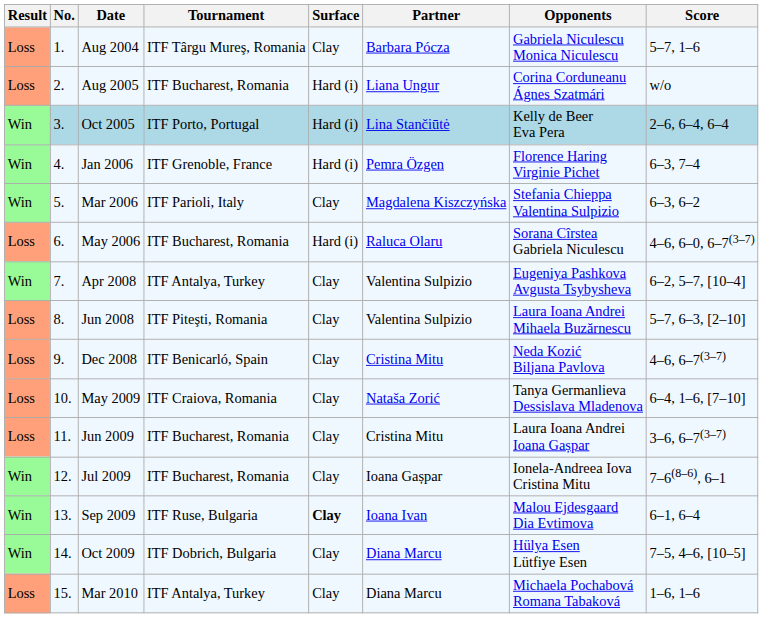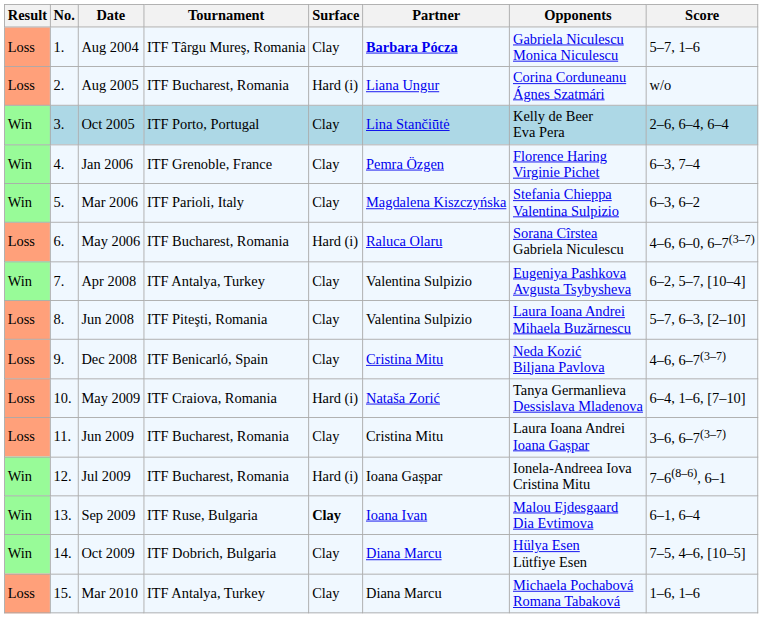 <table class="sortable wikitable">
 <tr>
 <th>Result</th>
 <th>No.</th>
 <th>Date</th>
 <th>Tournament</th>
 <th>Surface</th>
 <th>Partner</th>
 <th>Opponents</th>
 <th class="unsortable">Score</th>
 </tr>
 <tr style="background:#f0f8ff;">
 <td bgcolor="FFA07A">Loss</td>
 <td>1.</td>
 <td>Aug 2004</td>
 <td>ITF Târgu Mureş, Romania</td>
 <td>Clay</td>
-<td> <a href='#'>Barbara Pócza</a></td>
+<td><strong> <a href='#'>Barbara Pócza</a></strong></td>
 <td> <a href='#'>Gabriela Niculescu</a> <br>  <a href='#'>Monica Niculescu</a></td>
 <td>5–7, 1–6</td>
 </tr>
 <tr style="background:#f0f8ff;">
 <td bgcolor="FFA07A">Loss</td>
 <td>2.</td>
 <td>Aug 2005</td>
 <td>ITF Bucharest, Romania</td>
 <td>Hard (i)</td>
 <td> <a href='#'>Liana Ungur</a></td>
 <td> <a href='#'>Corina Corduneanu</a> <br>  <a href='#'>Ágnes Szatmári</a></td>
 <td>w/o</td>
 </tr>
 <tr style="background:lightblue;">
 <td bgcolor="98FB98">Win</td>
 <td>3.</td>
 <td>Oct 2005</td>
 <td>ITF Porto, Portugal</td>
-<td>Hard (i)</td>
+<td>Clay</td>
 <td> <a href='#'>Lina Stančiūtė</a></td>
 <td> Kelly de Beer <br>  Eva Pera</td>
 <td>2–6, 6–4, 6–4</td>
 </tr>
 <tr style="background:#f0f8ff;">
 <td bgcolor="98FB98">Win</td>
 <td>4.</td>
 <td>Jan 2006</td>
 <td>ITF Grenoble, France</td>
-<td>Hard (i)</td>
+<td>Clay</td>
 <td> <a href='#'>Pemra Özgen</a></td>
 <td> <a href='#'>Florence Haring</a> <br>  <a href='#'>Virginie Pichet</a></td>
 <td>6–3, 7–4</td>
 </tr>
 <tr style="background:#f0f8ff;">
 <td bgcolor="98FB98">Win</td>
 <td>5.</td>
 <td>Mar 2006</td>
 <td>ITF Parioli, Italy</td>
 <td>Clay</td>
 <td> <a href='#'>Magdalena Kiszczyńska</a></td>
 <td> <a href='#'>Stefania Chieppa</a> <br>  <a href='#'>Valentina Sulpizio</a></td>
 <td>6–3, 6–2</td>
 </tr>
 <tr style="background:#f0f8ff;">
 <td bgcolor="FFA07A">Loss</td>
 <td>6.</td>
 <td>May 2006</td>
 <td>ITF Bucharest, Romania</td>
 <td>Hard (i)</td>
 <td> <a href='#'>Raluca Olaru</a></td>
 <td> <a href='#'>Sorana Cîrstea</a> <br>  Gabriela Niculescu</td>
 <td>4–6, 6–0, 6–7<sup>(3–7)</sup></td>
 </tr>
 <tr style="background:#f0f8ff;">
 <td bgcolor="98FB98">Win</td>
 <td>7.</td>
 <td>Apr 2008</td>
 <td>ITF Antalya, Turkey</td>
 <td>Clay</td>
 <td> Valentina Sulpizio</td>
 <td> <a href='#'>Eugeniya Pashkova</a> <br>  <a href='#'>Avgusta Tsybysheva</a></td>
 <td>6–2, 5–7, [10–4]</td>
 </tr>
 <tr style="background:#f0f8ff;">
 <td bgcolor="FFA07A">Loss</td>
 <td>8.</td>
 <td>Jun 2008</td>
 <td>ITF Piteşti, Romania</td>
 <td>Clay</td>
 <td> Valentina Sulpizio</td>
 <td> <a href='#'>Laura Ioana Andrei</a> <br>  <a href='#'>Mihaela Buzărnescu</a></td>
 <td>5–7, 6–3, [2–10]</td>
 </tr>
 <tr style="background:#f0f8ff;">
 <td bgcolor="FFA07A">Loss</td>
 <td>9.</td>
 <td>Dec 2008</td>
 <td>ITF Benicarló, Spain</td>
 <td>Clay</td>
 <td> <a href='#'>Cristina Mitu</a></td>
 <td> <a href='#'>Neda Kozić</a> <br>  <a href='#'>Biljana Pavlova</a></td>
 <td>4–6, 6–7<sup>(3–7)</sup></td>
 </tr>
 <tr style="background:#f0f8ff;">
 <td bgcolor="FFA07A">Loss</td>
 <td>10.</td>
 <td>May 2009</td>
 <td>ITF Craiova, Romania</td>
-<td>Clay</td>
+<td>Hard (i)</td>
 <td> <a href='#'>Nataša Zorić</a></td>
 <td> Tanya Germanlieva <br>  <a href='#'>Dessislava Mladenova</a></td>
 <td>6–4, 1–6, [7–10]</td>
 </tr>
 <tr style="background:#f0f8ff;">
 <td bgcolor="FFA07A">Loss</td>
 <td>11.</td>
 <td>Jun 2009</td>
 <td>ITF Bucharest, Romania</td>
 <td>Clay</td>
 <td> Cristina Mitu</td>
 <td> Laura Ioana Andrei <br>  <a href='#'>Ioana Gașpar</a></td>
 <td>3–6, 6–7<sup>(3–7)</sup></td>
 </tr>
 <tr style="background:#f0f8ff;">
 <td bgcolor="98FB98">Win</td>
 <td>12.</td>
 <td>Jul 2009</td>
 <td>ITF Bucharest, Romania</td>
-<td>Clay</td>
+<td>Hard (i)</td>
 <td> Ioana Gașpar</td>
 <td> Ionela-Andreea Iova <br>  Cristina Mitu</td>
 <td>7–6<sup>(8–6)</sup>, 6–1</td>
 </tr>
 <tr style="background:#f0f8ff;">
 <td bgcolor="98FB98">Win</td>
 <td>13.</td>
 <td>Sep 2009</td>
 <td>ITF Ruse, Bulgaria</td>
 <td><strong>Clay</strong></td>
 <td> <a href='#'>Ioana Ivan</a></td>
 <td> <a href='#'>Malou Ejdesgaard</a> <br>  <a href='#'>Dia Evtimova</a></td>
 <td>6–1, 6–4</td>
 </tr>
 <tr style="background:#f0f8ff;">
 <td bgcolor="98FB98">Win</td>
 <td>14.</td>
 <td>Oct 2009</td>
 <td>ITF Dobrich, Bulgaria</td>
 <td>Clay</td>
 <td> <a href='#'>Diana Marcu</a></td>
 <td> <a href='#'>Hülya Esen</a> <br>  Lütfiye Esen</td>
 <td>7–5, 4–6, [10–5]</td>
 </tr>
 <tr style="background:#f0f8ff;">
 <td bgcolor="FFA07A">Loss</td>
 <td>15.</td>
 <td>Mar 2010</td>
 <td>ITF Antalya, Turkey</td>
 <td>Clay</td>
 <td> Diana Marcu</td>
 <td> <a href='#'>Michaela Pochabová</a> <br>  <a href='#'>Romana Tabaková</a></td>
 <td>1–6, 1–6</td>
 </tr>
 </table>
